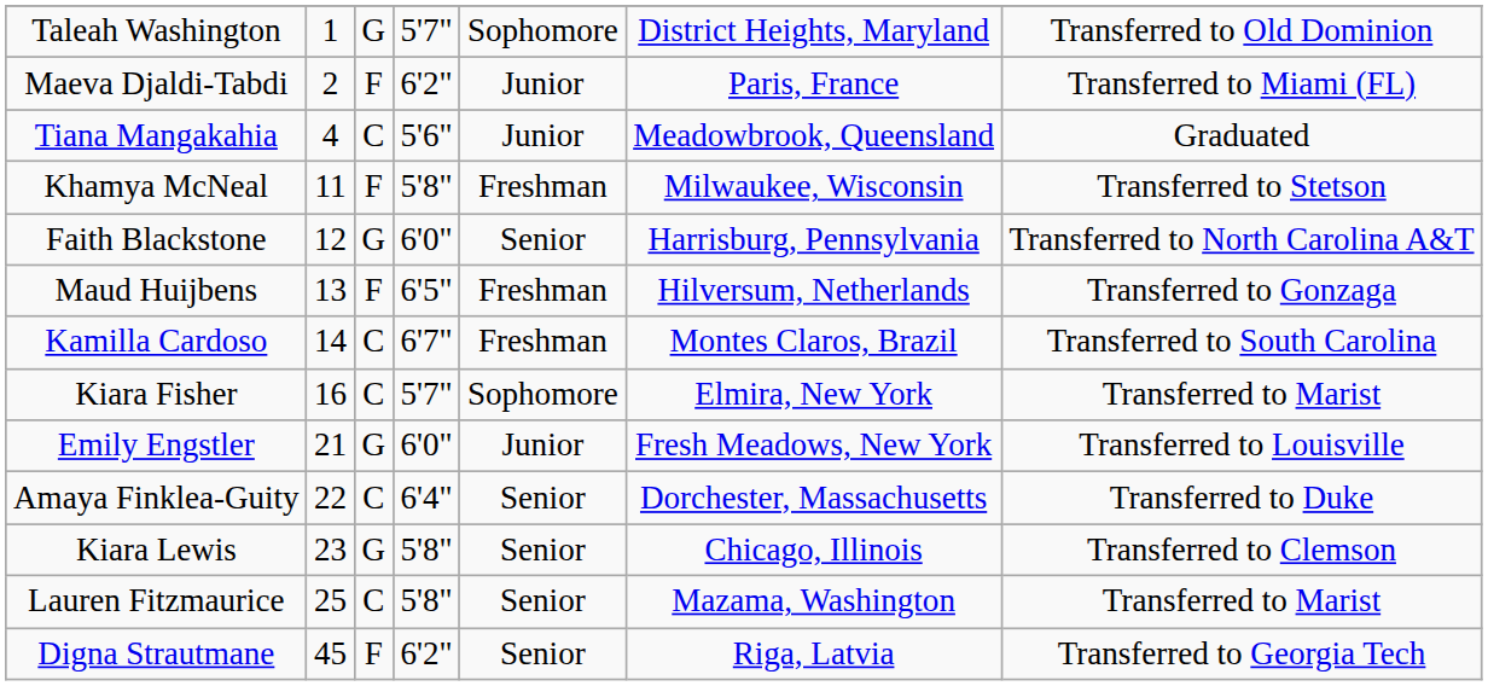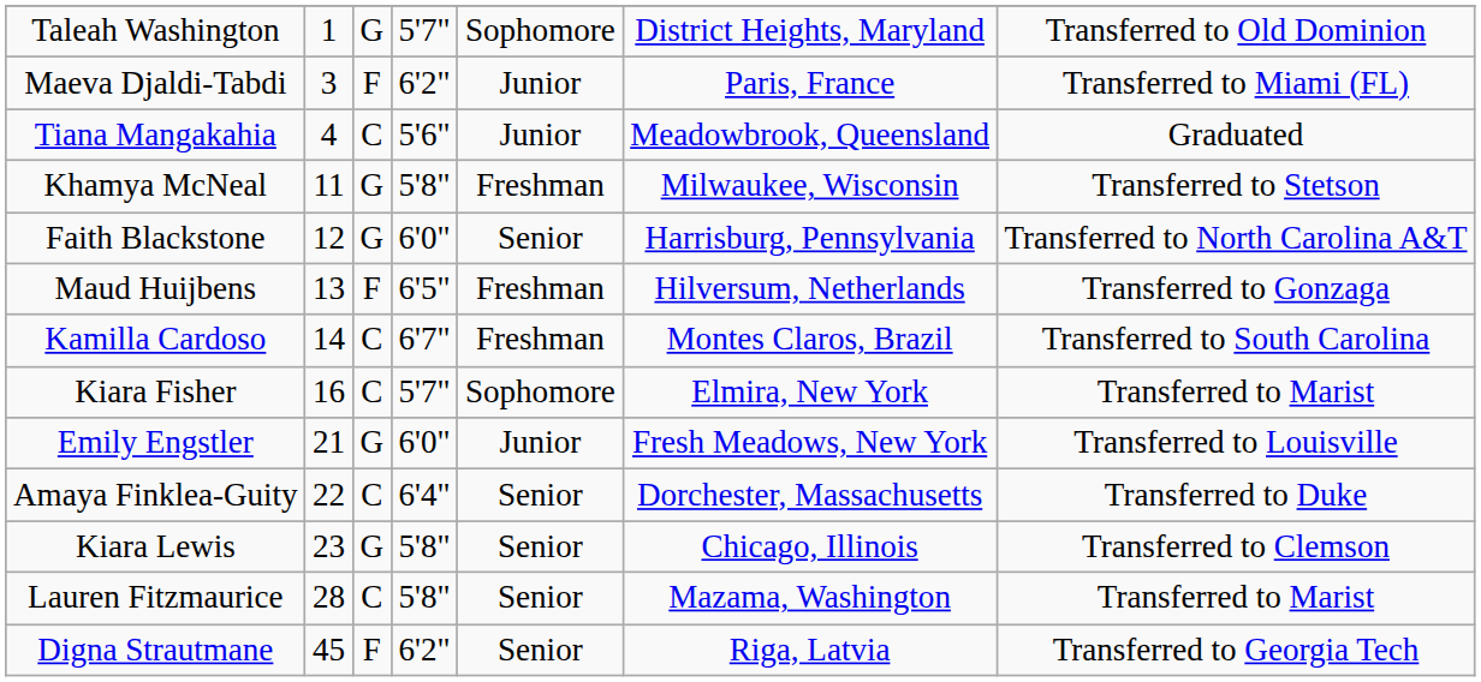 <table class="wikitable sortable" border="1" style="text-align: center;">
 <tr align=center>
 </tr>
 <tr>
 <td>Taleah Washington</td>
 <td>1</td>
 <td>G</td>
 <td>5'7"</td>
 <td>Sophomore</td>
 <td><a href='#'>District Heights, Maryland</a></td>
 <td>Transferred to <a href='#'>Old Dominion</a></td>
 </tr>
 <tr>
 <td>Maeva Djaldi-Tabdi</td>
-<td>2</td>
+<td>3</td>
 <td>F</td>
 <td>6'2"</td>
 <td> Junior</td>
 <td><a href='#'>Paris, France</a></td>
 <td>Transferred to <a href='#'>Miami (FL)</a></td>
 </tr>
 <tr>
 <td><a href='#'>Tiana Mangakahia</a></td>
 <td>4</td>
 <td>C</td>
 <td>5'6"</td>
 <td>Junior</td>
 <td><a href='#'>Meadowbrook, Queensland</a></td>
 <td>Graduated</td>
 </tr>
 <tr>
 <td>Khamya McNeal</td>
 <td>11</td>
-<td>F</td>
+<td>G</td>
 <td>5'8"</td>
 <td>Freshman</td>
 <td><a href='#'>Milwaukee, Wisconsin</a></td>
 <td>Transferred to <a href='#'>Stetson</a></td>
 </tr>
 <tr>
 <td>Faith Blackstone</td>
 <td>12</td>
 <td>G</td>
 <td>6'0"</td>
 <td>Senior</td>
 <td><a href='#'>Harrisburg, Pennsylvania</a></td>
 <td>Transferred to <a href='#'>North Carolina A&T</a></td>
 </tr>
 <tr>
 <td>Maud Huijbens</td>
 <td>13</td>
 <td>F</td>
 <td>6'5"</td>
 <td>Freshman</td>
 <td><a href='#'>Hilversum, Netherlands</a></td>
 <td>Transferred to <a href='#'>Gonzaga</a></td>
 </tr>
 <tr>
 <td><a href='#'>Kamilla Cardoso</a></td>
 <td>14</td>
 <td>C</td>
 <td>6'7"</td>
 <td>Freshman</td>
 <td><a href='#'>Montes Claros, Brazil</a></td>
 <td>Transferred to <a href='#'>South Carolina</a></td>
 </tr>
 <tr>
 <td>Kiara Fisher</td>
 <td>16</td>
 <td>C</td>
 <td>5'7"</td>
 <td>Sophomore</td>
 <td><a href='#'>Elmira, New York</a></td>
 <td>Transferred to <a href='#'>Marist</a></td>
 </tr>
 <tr>
 <td><a href='#'>Emily Engstler</a></td>
 <td>21</td>
 <td>G</td>
 <td>6'0"</td>
 <td>Junior</td>
 <td><a href='#'>Fresh Meadows, New York</a></td>
 <td>Transferred to <a href='#'>Louisville</a></td>
 </tr>
 <tr>
 <td>Amaya Finklea-Guity</td>
 <td>22</td>
 <td>C</td>
 <td>6'4"</td>
 <td>Senior</td>
 <td><a href='#'>Dorchester, Massachusetts</a></td>
 <td>Transferred to <a href='#'>Duke</a></td>
 </tr>
 <tr>
 <td>Kiara Lewis</td>
 <td>23</td>
 <td>G</td>
 <td>5'8"</td>
 <td> Senior</td>
 <td><a href='#'>Chicago, Illinois</a></td>
 <td>Transferred to <a href='#'>Clemson</a></td>
 </tr>
 <tr>
 <td>Lauren Fitzmaurice</td>
-<td>25</td>
+<td>28</td>
 <td>C</td>
 <td>5'8"</td>
 <td>Senior</td>
 <td><a href='#'>Mazama, Washington</a></td>
 <td>Transferred to <a href='#'>Marist</a></td>
 </tr>
 <tr>
 <td><a href='#'>Digna Strautmane</a></td>
 <td>45</td>
 <td>F</td>
 <td>6'2"</td>
 <td>Senior</td>
 <td><a href='#'>Riga, Latvia</a></td>
 <td>Transferred to <a href='#'>Georgia Tech</a></td>
 </tr>
 </table>
